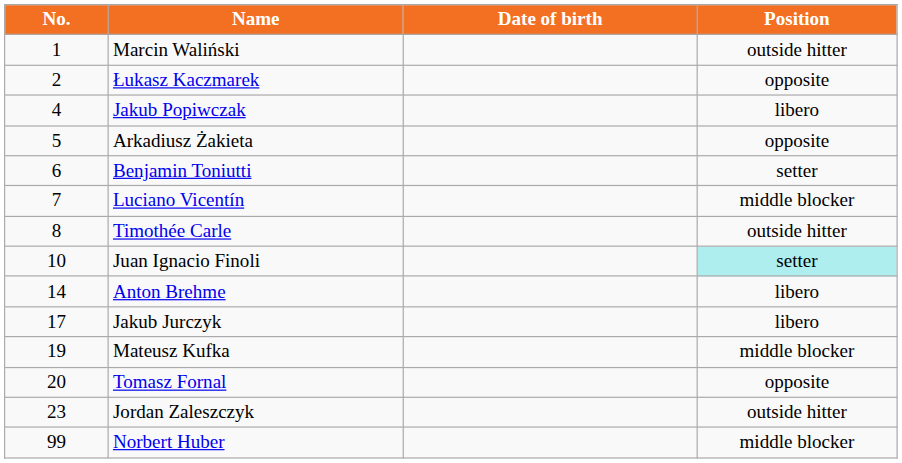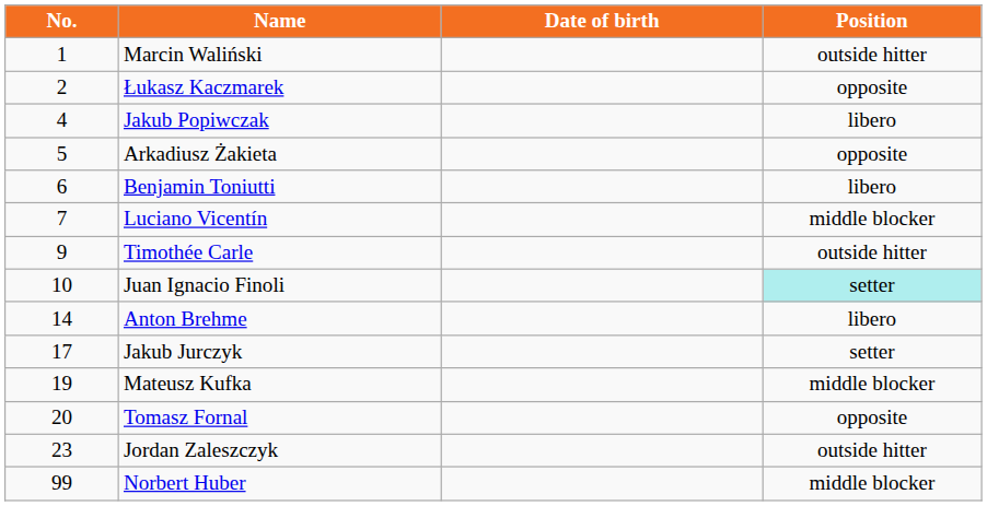 <table class="wikitable sortable" style="font-size:100%; text-align:center">
 <tr>
 <th style="width:5em; color:#FFFFFF; background-color:#F36F21">No.</th>
 <th style="width:15em; color:#FFFFFF; background-color:#F36F21">Name</th>
 <th style="width:15em; color:#FFFFFF; background-color:#F36F21">Date of birth</th>
 <th style="width:10em; color:#FFFFFF; background-color:#F36F21">Position</th>
 </tr>
 <tr>
 <td>1</td>
 <td align=left> Marcin Waliński</td>
 <td align=right></td>
 <td>outside hitter</td>
 </tr>
 <tr>
 <td>2</td>
 <td align=left> <a href='#'>Łukasz Kaczmarek</a></td>
 <td align=right></td>
 <td>opposite</td>
 </tr>
 <tr>
 <td>4</td>
 <td align=left> <a href='#'>Jakub Popiwczak</a></td>
 <td align=right></td>
 <td>libero</td>
 </tr>
 <tr>
 <td>5</td>
 <td align=left> Arkadiusz Żakieta</td>
 <td align=right></td>
 <td>opposite</td>
 </tr>
 <tr>
 <td>6</td>
 <td align=left> <a href='#'>Benjamin Toniutti</a></td>
 <td align=right></td>
-<td>setter</td>
+<td>libero</td>
 </tr>
 <tr>
 <td>7</td>
 <td align=left> <a href='#'>Luciano Vicentín</a></td>
 <td align=right></td>
 <td>middle blocker</td>
 </tr>
 <tr>
-<td>8</td>
+<td>9</td>
 <td align=left> <a href='#'>Timothée Carle</a></td>
 <td align=right></td>
 <td>outside hitter</td>
 </tr>
 <tr>
 <td>10</td>
 <td align=left> Juan Ignacio Finoli</td>
 <td align=right></td>
 <td style="background: paleturquoise;">setter</td>
 </tr>
 <tr>
 <td>14</td>
 <td align=left> <a href='#'>Anton Brehme</a></td>
 <td align=right></td>
 <td>libero</td>
 </tr>
 <tr>
 <td>17</td>
 <td align=left> Jakub Jurczyk</td>
 <td align=right></td>
-<td>libero</td>
+<td>setter</td>
 </tr>
 <tr>
 <td>19</td>
 <td align=left> Mateusz Kufka</td>
 <td align=right></td>
 <td>middle blocker</td>
 </tr>
 <tr>
 <td>20</td>
 <td align=left> <a href='#'>Tomasz Fornal</a></td>
 <td align=right></td>
 <td>opposite</td>
 </tr>
 <tr>
 <td>23</td>
 <td align=left> Jordan Zaleszczyk</td>
 <td align=right></td>
 <td>outside hitter</td>
 </tr>
 <tr>
 <td>99</td>
 <td align=left> <a href='#'>Norbert Huber</a></td>
 <td align=right></td>
 <td>middle blocker</td>
 </tr>
 </table>
